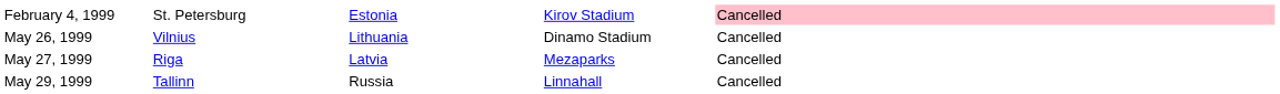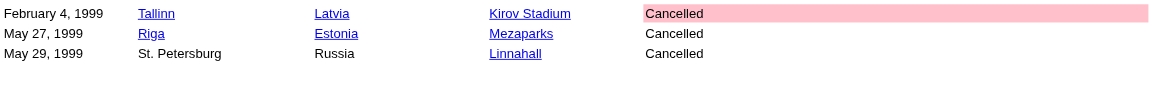 <table cellpadding="2" style="border:0 solid darkgrey; font-size:90%;">
 <tr>
 <th style="width:150px;"></th>
 <th style="width:200px;"></th>
 <th style="width:200px;"></th>
 <th style="width:175px;"></th>
 <th style="width:600px;"></th>
 </tr>
 <tr border="0">
 <td>February 4, 1999</td>
-<td>St. Petersburg</td>
-<td><a href='#'>Estonia</a></td>
+<td><a href='#'>Tallinn</a></td>
+<td><a href='#'>Latvia</a></td>
 <td><a href='#'>Kirov Stadium</a></td>
 <td style="background: pink;">Cancelled</td>
 </tr>
 <tr>
-<td>May 26, 1999</td>
-<td><a href='#'>Vilnius</a></td>
-<td><a href='#'>Lithuania</a></td>
-<td>Dinamo Stadium</td>
-<td>Cancelled</td>
-</tr>
-<tr>
 <td>May 27, 1999</td>
 <td><a href='#'>Riga</a></td>
-<td><a href='#'>Latvia</a></td>
+<td><a href='#'>Estonia</a></td>
 <td><a href='#'>Mezaparks</a></td>
 <td>Cancelled</td>
 </tr>
 <tr>
 <td>May 29, 1999</td>
-<td><a href='#'>Tallinn</a></td>
+<td>St. Petersburg</td>
 <td>Russia</td>
 <td><a href='#'>Linnahall</a></td>
 <td>Cancelled</td>
 </tr>
 </table>
